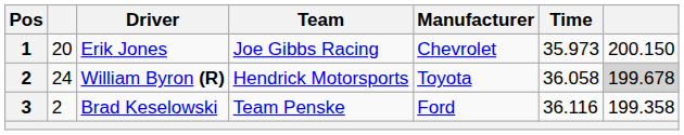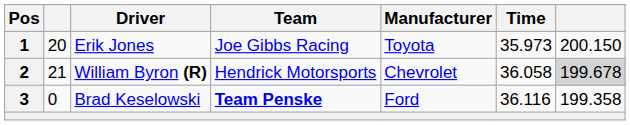 <table class="wikitable" style="font-size:95%">
 <tr>
 <th>Pos</th>
 <th></th>
 <th>Driver</th>
 <th>Team</th>
 <th>Manufacturer</th>
 <th>Time</th>
 <th></th>
 </tr>
 <tr>
 <th>1</th>
 <td>20</td>
 <td><a href='#'>Erik Jones</a></td>
 <td><a href='#'>Joe Gibbs Racing</a></td>
-<td><a href='#'>Chevrolet</a></td>
+<td><a href='#'>Toyota</a></td>
 <td>35.973</td>
 <td>200.150</td>
 </tr>
 <tr>
 <th>2</th>
-<td>24</td>
+<td>21</td>
 <td><a href='#'>William Byron</a> <strong>(R)</strong></td>
 <td><a href='#'>Hendrick Motorsports</a></td>
-<td><a href='#'>Toyota</a></td>
+<td><a href='#'>Chevrolet</a></td>
 <td>36.058</td>
 <td style="background: lightgrey;">199.678</td>
 </tr>
 <tr>
 <th>3</th>
-<td>2</td>
+<td>0</td>
 <td><a href='#'>Brad Keselowski</a></td>
-<td><a href='#'>Team Penske</a></td>
+<td><strong><a href='#'>Team Penske</a></strong></td>
 <td><a href='#'>Ford</a></td>
 <td>36.116</td>
 <td>199.358</td>
 </tr>
 <tr>
 <th colspan="7"></th>
 </tr>
 </table>
